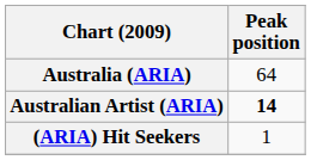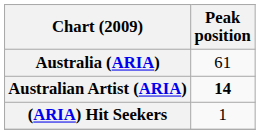 <table class="wikitable sortable plainrowheaders" style="text-align:center">
 <tr>
 <th>Chart (2009)</th>
 <th>Peak<br>position</th>
 </tr>
 <tr>
 <th scope="row">Australia (<a href='#'>ARIA</a>)</th>
-<td>64</td>
+<td>61</td>
 </tr>
 <tr>
 <th scope="row">Australian Artist (<a href='#'>ARIA</a>)</th>
 <td><strong>14</strong></td>
 </tr>
 <tr>
 <th scope="row">(<a href='#'>ARIA</a>) Hit Seekers</th>
 <td>1</td>
 </tr>
 <tr>
 </tr>
 </table>
